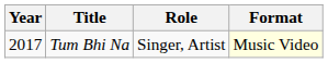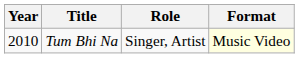 <table class="wikitable">
 <tr>
 <th>Year</th>
 <th>Title</th>
 <th>Role</th>
 <th>Format</th>
 </tr>
 <tr>
-<td>2017</td>
+<td>2010</td>
 <td><em>Tum Bhi Na</em></td>
 <td>Singer, Artist</td>
 <td style="background: lightyellow;">Music Video</td>
 </tr>
 </table>
